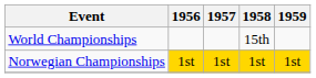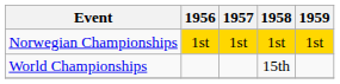 <table class="wikitable">
 <tr>
 <th>Event</th>
 <th>1956</th>
 <th>1957</th>
 <th>1958</th>
 <th>1959</th>
 </tr>
 <tr>
+<td><a href='#'>Norwegian Championships</a></td>
+<td align="center" bgcolor="gold">1st</td>
+<td align="center" bgcolor="gold">1st</td>
+<td align="center" bgcolor="gold">1st</td>
+<td align="center" bgcolor="gold">1st</td>
+</tr>
+<tr>
 <td><a href='#'>World Championships</a></td>
 <td></td>
 <td></td>
 <td align="center">15th</td>
 <td></td>
 </tr>
 <tr>
-<td><a href='#'>Norwegian Championships</a></td>
-<td align="center" bgcolor="gold">1st</td>
-<td align="center" bgcolor="gold">1st</td>
-<td align="center" bgcolor="gold">1st</td>
-<td align="center" bgcolor="gold">1st</td>
-</tr>
-<tr>
 </tr>
 </table>
